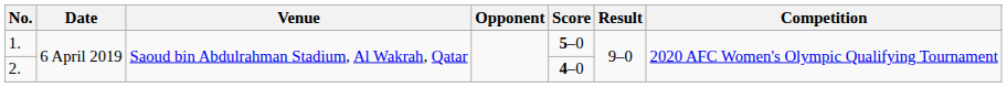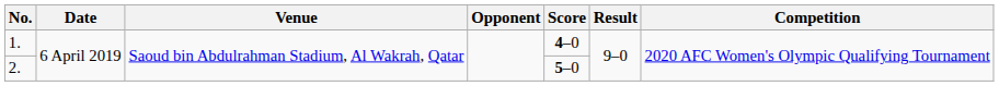 <table class="wikitable">
 <tr>
 <th>No.</th>
 <th>Date</th>
 <th>Venue</th>
 <th>Opponent</th>
 <th>Score</th>
 <th>Result</th>
 <th>Competition</th>
 </tr>
 <tr>
 <td>1.</td>
 <td rowspan="2">6 April 2019</td>
 <td rowspan="2"><a href='#'>Saoud bin Abdulrahman Stadium</a>, <a href='#'>Al Wakrah</a>, <a href='#'>Qatar</a></td>
 <td rowspan="2"></td>
-<td align=center><strong>5</strong>–0</td>
+<td align=center><strong>4</strong>–0</td>
 <td rowspan="2" align=center>9–0</td>
 <td rowspan="2"><a href='#'>2020 AFC Women's Olympic Qualifying Tournament</a></td>
 </tr>
 <tr>
 <td>2.</td>
-<td align=center><strong>4</strong>–0</td>
+<td align=center><strong>5</strong>–0</td>
 </tr>
 </table>
